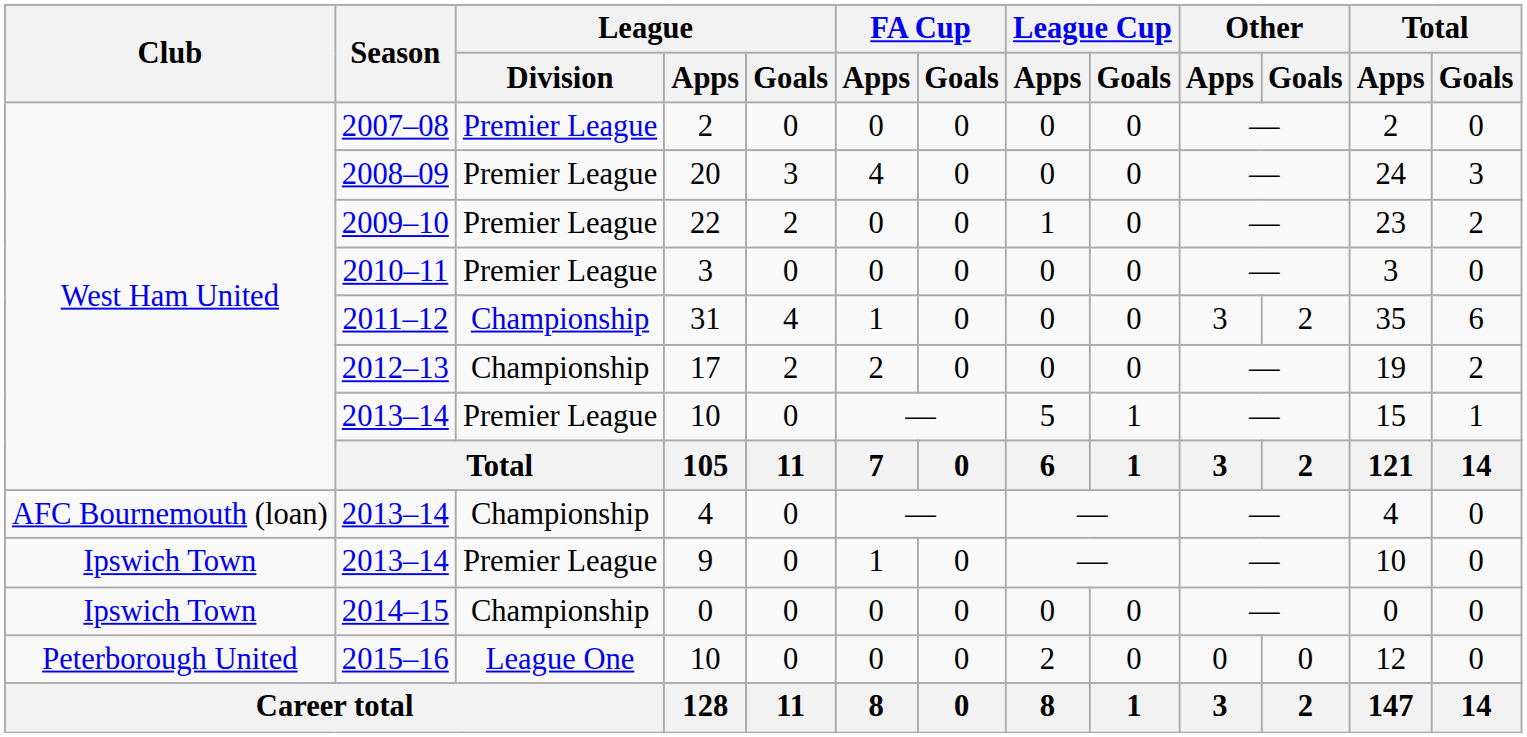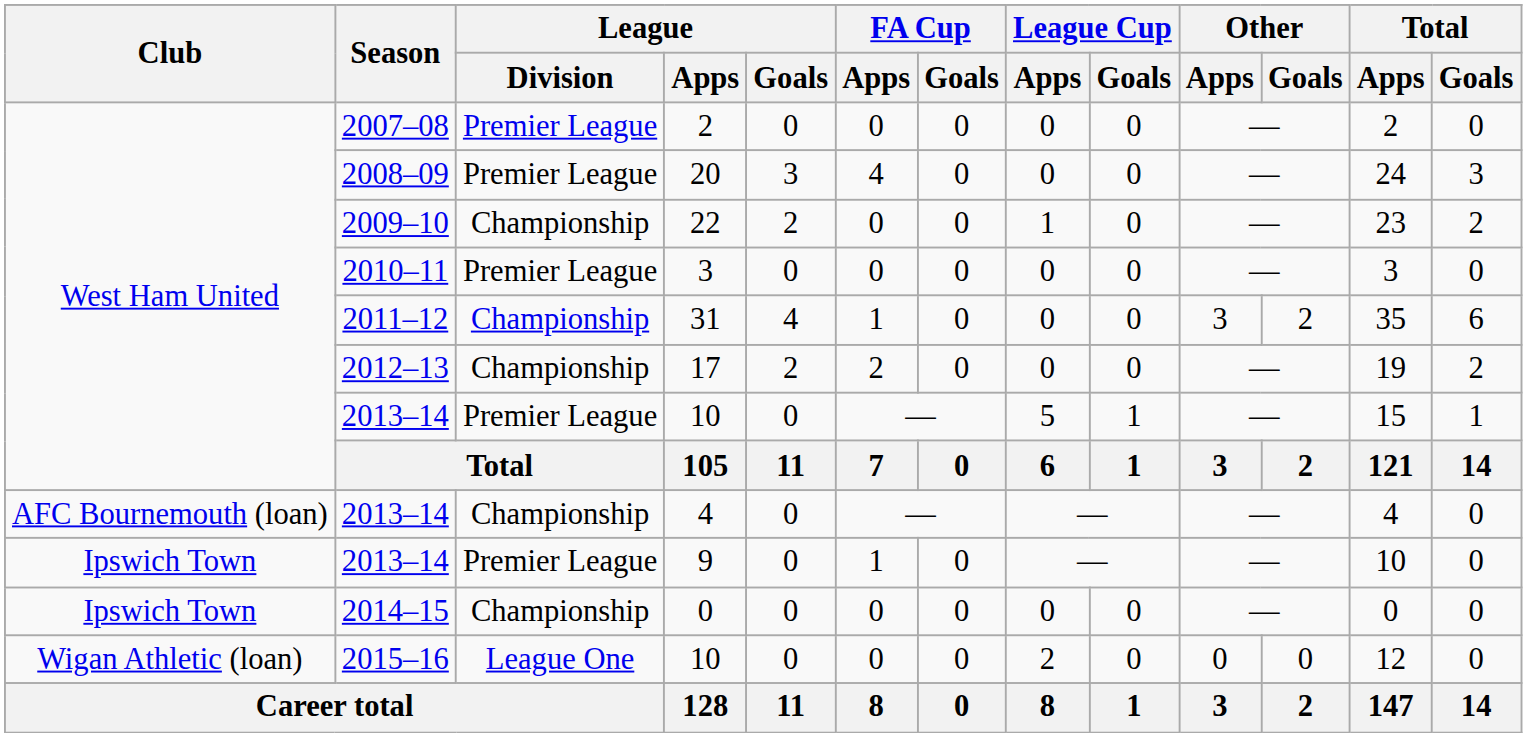 <table class="wikitable" style="text-align:center">
 <tr>
 <th rowspan=2>Club</th>
 <th rowspan=2>Season</th>
 <th colspan=3>League</th>
 <th colspan=2><a href='#'>FA Cup</a></th>
 <th colspan=2><a href='#'>League Cup</a></th>
 <th colspan=2>Other</th>
 <th colspan=2>Total</th>
 </tr>
 <tr>
 <th>Division</th>
 <th>Apps</th>
 <th>Goals</th>
 <th>Apps</th>
 <th>Goals</th>
 <th>Apps</th>
 <th>Goals</th>
 <th>Apps</th>
 <th>Goals</th>
 <th>Apps</th>
 <th>Goals</th>
 </tr>
 <tr>
 <td rowspan=8><a href='#'>West Ham United</a></td>
 <td><a href='#'>2007–08</a></td>
 <td><a href='#'>Premier League</a></td>
 <td>2</td>
 <td>0</td>
 <td>0</td>
 <td>0</td>
 <td>0</td>
 <td>0</td>
 <td colspan=2>—</td>
 <td>2</td>
 <td>0</td>
 </tr>
 <tr>
 <td><a href='#'>2008–09</a></td>
 <td>Premier League</td>
 <td>20</td>
 <td>3</td>
 <td>4</td>
 <td>0</td>
 <td>0</td>
 <td>0</td>
 <td colspan=2>—</td>
 <td>24</td>
 <td>3</td>
 </tr>
 <tr>
 <td><a href='#'>2009–10</a></td>
-<td>Premier League</td>
+<td>Championship</td>
 <td>22</td>
 <td>2</td>
 <td>0</td>
 <td>0</td>
 <td>1</td>
 <td>0</td>
 <td colspan=2>—</td>
 <td>23</td>
 <td>2</td>
 </tr>
 <tr>
 <td><a href='#'>2010–11</a></td>
 <td>Premier League</td>
 <td>3</td>
 <td>0</td>
 <td>0</td>
 <td>0</td>
 <td>0</td>
 <td>0</td>
 <td colspan=2>—</td>
 <td>3</td>
 <td>0</td>
 </tr>
 <tr>
 <td><a href='#'>2011–12</a></td>
 <td><a href='#'>Championship</a></td>
 <td>31</td>
 <td>4</td>
 <td>1</td>
 <td>0</td>
 <td>0</td>
 <td>0</td>
 <td>3</td>
 <td>2</td>
 <td>35</td>
 <td>6</td>
 </tr>
 <tr>
 <td><a href='#'>2012–13</a></td>
 <td>Championship</td>
 <td>17</td>
 <td>2</td>
 <td>2</td>
 <td>0</td>
 <td>0</td>
 <td>0</td>
 <td colspan=2>—</td>
 <td>19</td>
 <td>2</td>
 </tr>
 <tr>
 <td><a href='#'>2013–14</a></td>
 <td>Premier League</td>
 <td>10</td>
 <td>0</td>
 <td colspan=2>—</td>
 <td>5</td>
 <td>1</td>
 <td colspan=2>—</td>
 <td>15</td>
 <td>1</td>
 </tr>
 <tr>
 <th colspan=2>Total</th>
 <th>105</th>
 <th>11</th>
 <th>7</th>
 <th>0</th>
 <th>6</th>
 <th>1</th>
 <th>3</th>
 <th>2</th>
 <th>121</th>
 <th>14</th>
 </tr>
 <tr>
 <td><a href='#'>AFC Bournemouth</a> (loan)</td>
 <td><a href='#'>2013–14</a></td>
 <td>Championship</td>
 <td>4</td>
 <td>0</td>
 <td colspan=2>—</td>
 <td colspan=2>—</td>
 <td colspan=2>—</td>
 <td>4</td>
 <td>0</td>
 </tr>
 <tr>
 <td><a href='#'>Ipswich Town</a></td>
 <td><a href='#'>2013–14</a></td>
 <td>Premier League</td>
 <td>9</td>
 <td>0</td>
 <td>1</td>
 <td>0</td>
 <td colspan=2>—</td>
 <td colspan=2>—</td>
 <td>10</td>
 <td>0</td>
 </tr>
 <tr>
 <td><a href='#'>Ipswich Town</a></td>
 <td><a href='#'>2014–15</a></td>
 <td>Championship</td>
 <td>0</td>
 <td>0</td>
 <td>0</td>
 <td>0</td>
 <td>0</td>
 <td>0</td>
 <td colspan=2>—</td>
 <td>0</td>
 <td>0</td>
 </tr>
 <tr>
-<td><a href='#'>Peterborough United</a></td>
+<td><a href='#'>Wigan Athletic</a> (loan)</td>
 <td><a href='#'>2015–16</a></td>
 <td><a href='#'>League One</a></td>
 <td>10</td>
 <td>0</td>
 <td>0</td>
 <td>0</td>
 <td>2</td>
 <td>0</td>
 <td>0</td>
 <td>0</td>
 <td>12</td>
 <td>0</td>
 </tr>
 <tr>
 <th colspan=3>Career total</th>
 <th>128</th>
 <th>11</th>
 <th>8</th>
 <th>0</th>
 <th>8</th>
 <th>1</th>
 <th>3</th>
 <th>2</th>
 <th>147</th>
 <th>14</th>
 </tr>
 </table>
